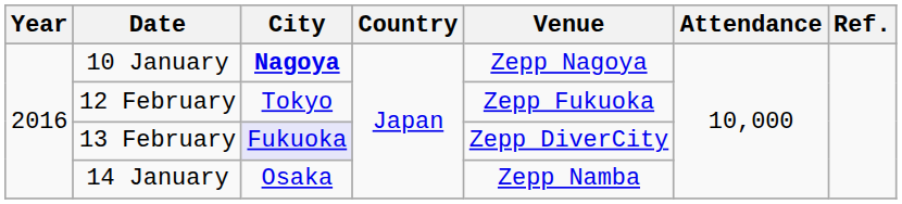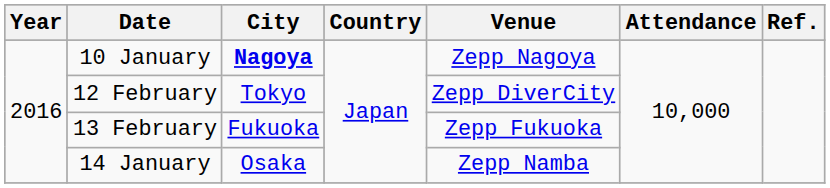 <table class="wikitable" style="text-align:center;">
 <tr>
 <th>Year</th>
 <th>Date</th>
 <th>City</th>
 <th>Country</th>
 <th>Venue</th>
 <th>Attendance</th>
 <th>Ref.</th>
 </tr>
 <tr>
 <td rowspan="4">2016</td>
 <td>10 January</td>
 <td><strong><a href='#'>Nagoya</a></strong></td>
 <td rowspan="4"><a href='#'>Japan</a></td>
 <td><a href='#'>Zepp Nagoya</a></td>
 <td rowspan="4">10,000 </td>
 <td rowspan="4"></td>
 </tr>
 <tr>
 <td>12 February</td>
 <td><a href='#'>Tokyo</a></td>
-<td><a href='#'>Zepp Fukuoka</a></td>
+<td><a href='#'>Zepp DiverCity</a></td>
 </tr>
 <tr>
 <td>13 February</td>
-<td style="background: lavender;"><a href='#'>Fukuoka</a></td>
-<td><a href='#'>Zepp DiverCity</a></td>
+<td><a href='#'>Fukuoka</a></td>
+<td><a href='#'>Zepp Fukuoka</a></td>
 </tr>
 <tr>
 <td>14 January</td>
 <td><a href='#'>Osaka</a></td>
 <td><a href='#'>Zepp Namba</a></td>
 </tr>
 </table>
